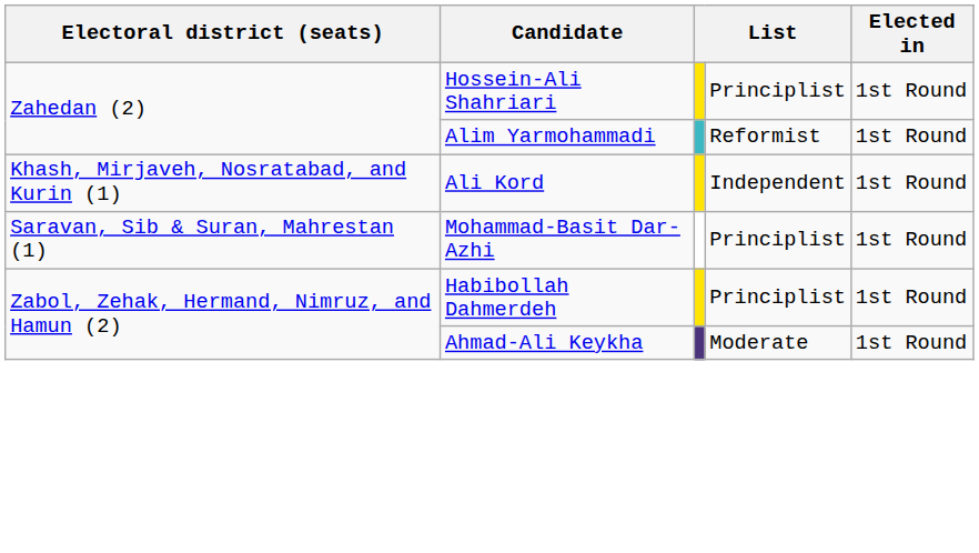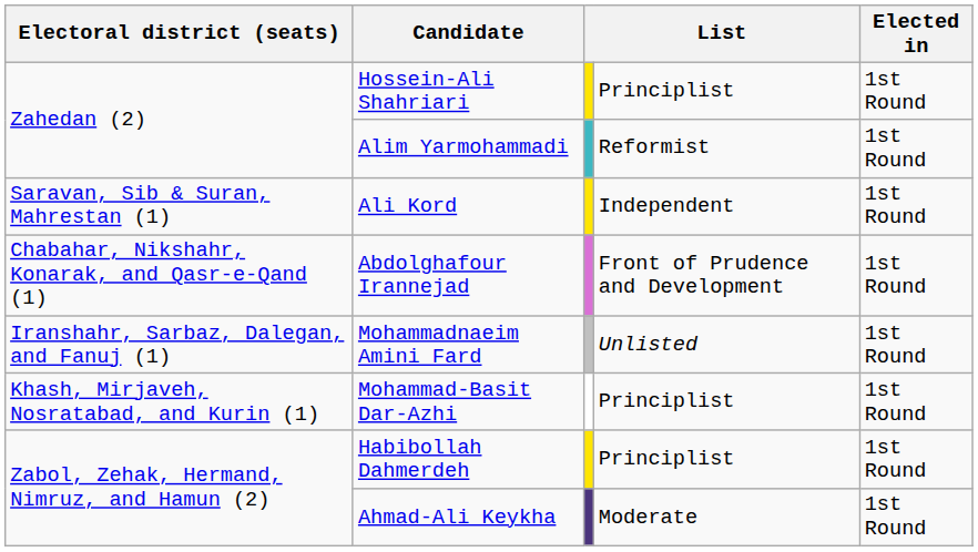 <table class="wikitable">
 <tr>
 <th>Electoral district (seats)</th>
 <th>Candidate</th>
 <th colspan="2">List</th>
 <th>Elected in</th>
 </tr>
 <tr>
 <td rowspan="2"><a href='#'>Zahedan</a> (2)</td>
 <td><a href='#'>Hossein-Ali Shahriari</a></td>
 <td style="background:#ffe500"></td>
 <td>Principlist</td>
 <td>1st Round</td>
 </tr>
 <tr>
 <td><a href='#'>Alim Yarmohammadi</a></td>
 <td style="background:#3cb8c2;"></td>
 <td>Reformist</td>
 <td>1st Round</td>
 </tr>
 <tr>
-<td rowspan="1"><a href='#'>Khash, Mirjaveh, Nosratabad, and Kurin</a> (1)</td>
+<td rowspan="1"><a href='#'>Saravan, Sib & Suran, Mahrestan</a> (1)</td>
 <td><a href='#'>Ali Kord</a></td>
 <td style="background:#ffe500"></td>
 <td>Independent</td>
 <td>1st Round</td>
 </tr>
 <tr>
-<td rowspan="1"><a href='#'>Saravan, Sib & Suran, Mahrestan</a> (1)</td>
+<td rowspan="1"><a href='#'>Chabahar, Nikshahr, Konarak, and Qasr-e-Qand</a> (1)</td>
+<td><a href='#'>Abdolghafour Irannejad</a></td>
+<td style="background:#DA70D6"></td>
+<td>Front of Prudence and Development</td>
+<td>1st Round</td>
+</tr>
+<tr>
+<td rowspan="1"><a href='#'>Iranshahr, Sarbaz, Dalegan, and Fanuj</a> (1)</td>
+<td><a href='#'>Mohammadnaeim Amini Fard</a></td>
+<td style="background:#c0c0c0"></td>
+<td><em>Unlisted</em></td>
+<td>1st Round</td>
+</tr>
+<tr>
+<td rowspan="1"><a href='#'>Khash, Mirjaveh, Nosratabad, and Kurin</a> (1)</td>
 <td><a href='#'>Mohammad-Basit Dar-Azhi</a></td>
 <td style="background:#ffffff"></td>
 <td>Principlist</td>
 <td>1st Round</td>
 </tr>
 <tr>
 <td rowspan="2"><a href='#'>Zabol, Zehak, Hermand, Nimruz, and Hamun</a> (2)</td>
 <td><a href='#'>Habibollah Dahmerdeh</a></td>
 <td style="background:#ffe500"></td>
 <td>Principlist</td>
 <td>1st Round</td>
 </tr>
 <tr>
 <td><a href='#'>Ahmad-Ali Keykha</a></td>
 <td style="background:#4b347c;"></td>
 <td>Moderate</td>
 <td>1st Round</td>
 </tr>
 </table>
